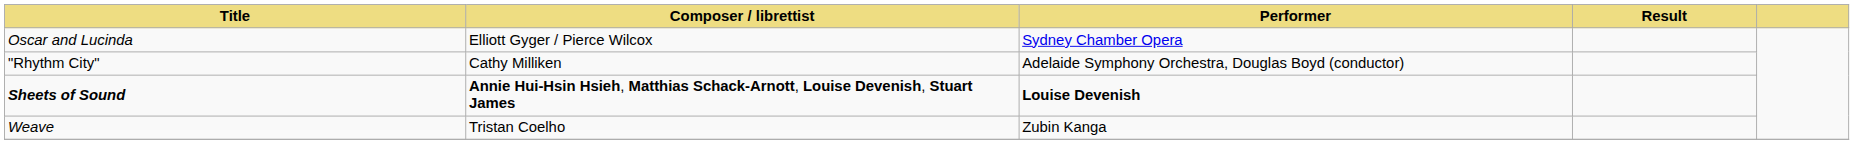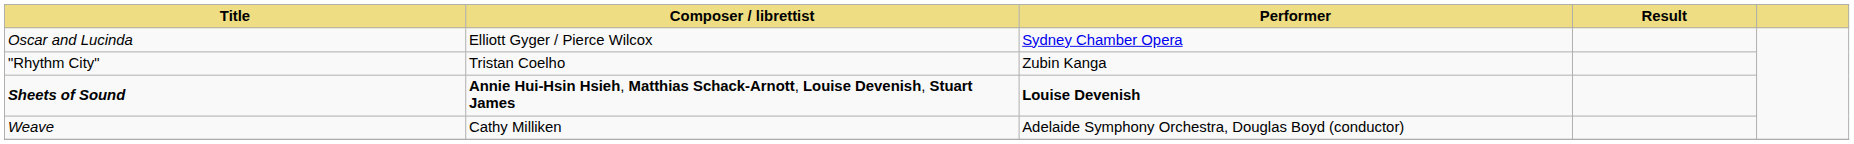 <table class="wikitable" width=100%>
 <tr>
 <th style="width:25%;background:#EEDD82;">Title</th>
 <th style="width:30%;background:#EEDD82;">Composer / librettist</th>
 <th style="width:30%;background:#EEDD82;">Performer</th>
 <th style="width:10%;background:#EEDD82;">Result</th>
 <th style="width:5%;background:#EEDD82;"></th>
 </tr>
 <tr>
 <td><em>Oscar and Lucinda</em></td>
 <td>Elliott Gyger / Pierce Wilcox</td>
 <td><a href='#'>Sydney Chamber Opera</a></td>
 <td></td>
 <td rowspan="4"></td>
 </tr>
 <tr>
 <td>"Rhythm City"</td>
-<td>Cathy Milliken</td>
-<td>Adelaide Symphony Orchestra, Douglas Boyd (conductor)</td>
+<td>Tristan Coelho</td>
+<td>Zubin Kanga</td>
 <td></td>
 </tr>
 <tr>
 <td><strong><em>Sheets of Sound</em></strong></td>
 <td><strong>Annie Hui-Hsin Hsieh</strong>, <strong>Matthias Schack-Arnott</strong>, <strong>Louise Devenish</strong>, <strong>Stuart James</strong></td>
 <td><strong>Louise Devenish</strong></td>
 <td></td>
 </tr>
 <tr>
 <td><em>Weave</em></td>
-<td>Tristan Coelho</td>
-<td>Zubin Kanga</td>
+<td>Cathy Milliken</td>
+<td>Adelaide Symphony Orchestra, Douglas Boyd (conductor)</td>
 <td></td>
 </tr>
 <tr>
 </tr>
 </table>
